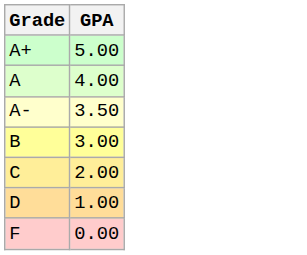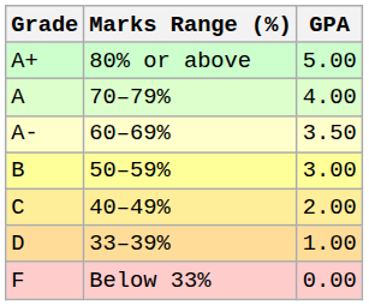 <table class="wikitable">
 <tr>
 <th>Grade</th>
+<th>Marks Range (%)</th>
 <th>GPA</th>
 </tr>
 <tr>
 <td style="background-color:#CCFFCC;">A+</td>
+<td style="background-color:#CCFFCC;">80% or above</td>
 <td style="background-color:#CCFFCC;">5.00</td>
 </tr>
 <tr>
 <td style="background-color:#DDFFCC;">A</td>
+<td style="background-color:#DDFFCC;">70–79%</td>
 <td style="background-color:#DDFFCC;">4.00</td>
 </tr>
 <tr>
 <td style="background-color:#FFFFCC;">A-</td>
+<td style="background-color:#FFFFCC;">60–69%</td>
 <td style="background-color:#FFFFCC;">3.50</td>
 </tr>
 <tr>
 <td style="background-color:#FFFF99;">B</td>
+<td style="background-color:#FFFF99;">50–59%</td>
 <td style="background-color:#FFFF99;">3.00</td>
 </tr>
 <tr>
 <td style="background-color:#FFEE99;">C</td>
+<td style="background-color:#FFEE99;">40–49%</td>
 <td style="background-color:#FFEE99;">2.00</td>
 </tr>
 <tr>
 <td style="background-color:#FFDD99;">D</td>
+<td style="background-color:#FFDD99;">33–39%</td>
 <td style="background-color:#FFDD99;">1.00</td>
 </tr>
 <tr>
 <td style="background-color:#FFCCCC;">F</td>
+<td style="background-color:#FFCCCC;">Below 33%</td>
 <td style="background-color:#FFCCCC;">0.00</td>
 </tr>
 </table>
